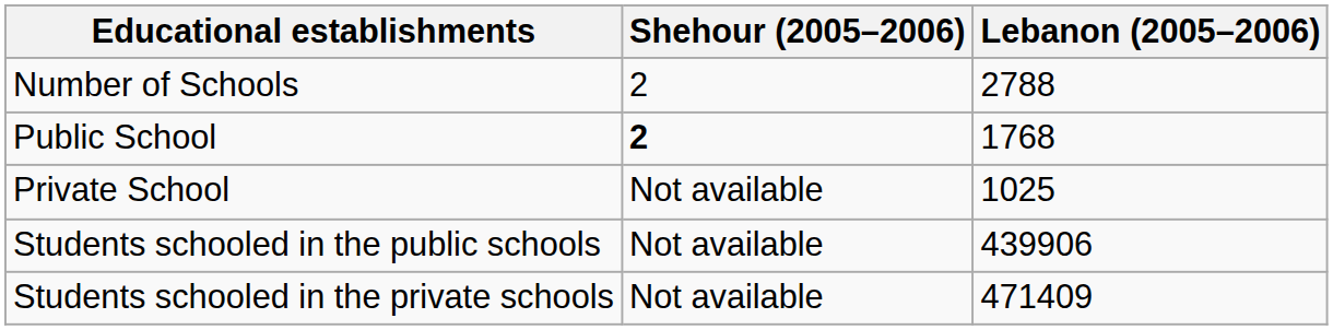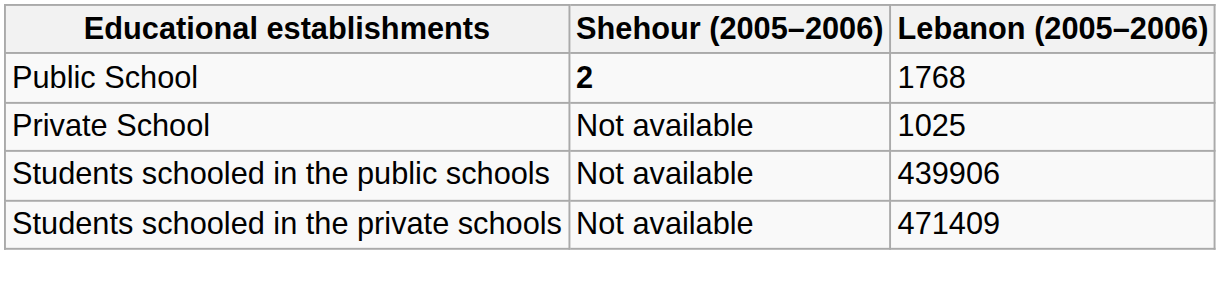 <table class="wikitable">
 <tr>
 <th>Educational establishments</th>
 <th>Shehour (2005–2006)</th>
 <th>Lebanon (2005–2006)</th>
-</tr>
-<tr>
-<td>Number of Schools</td>
-<td>2</td>
-<td>2788</td>
 </tr>
 <tr>
 <td>Public School</td>
 <td><strong>2</strong></td>
 <td>1768</td>
 </tr>
 <tr>
 <td>Private School</td>
 <td>Not available</td>
 <td>1025</td>
 </tr>
 <tr>
 <td>Students schooled in the public schools</td>
 <td>Not available</td>
 <td>439906</td>
 </tr>
 <tr>
 <td>Students schooled in the private schools</td>
 <td>Not available</td>
 <td>471409</td>
 </tr>
 </table>
